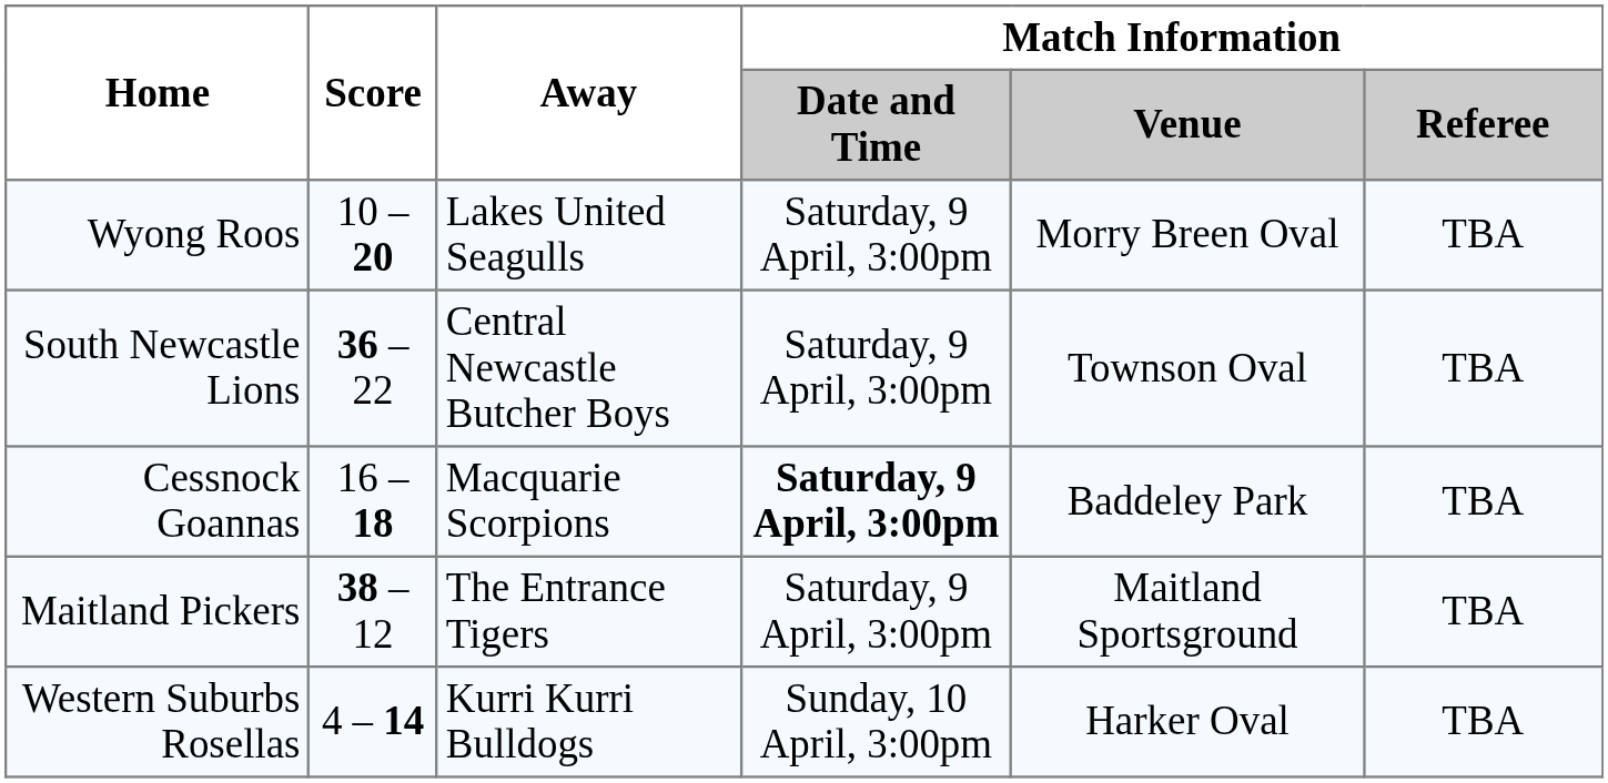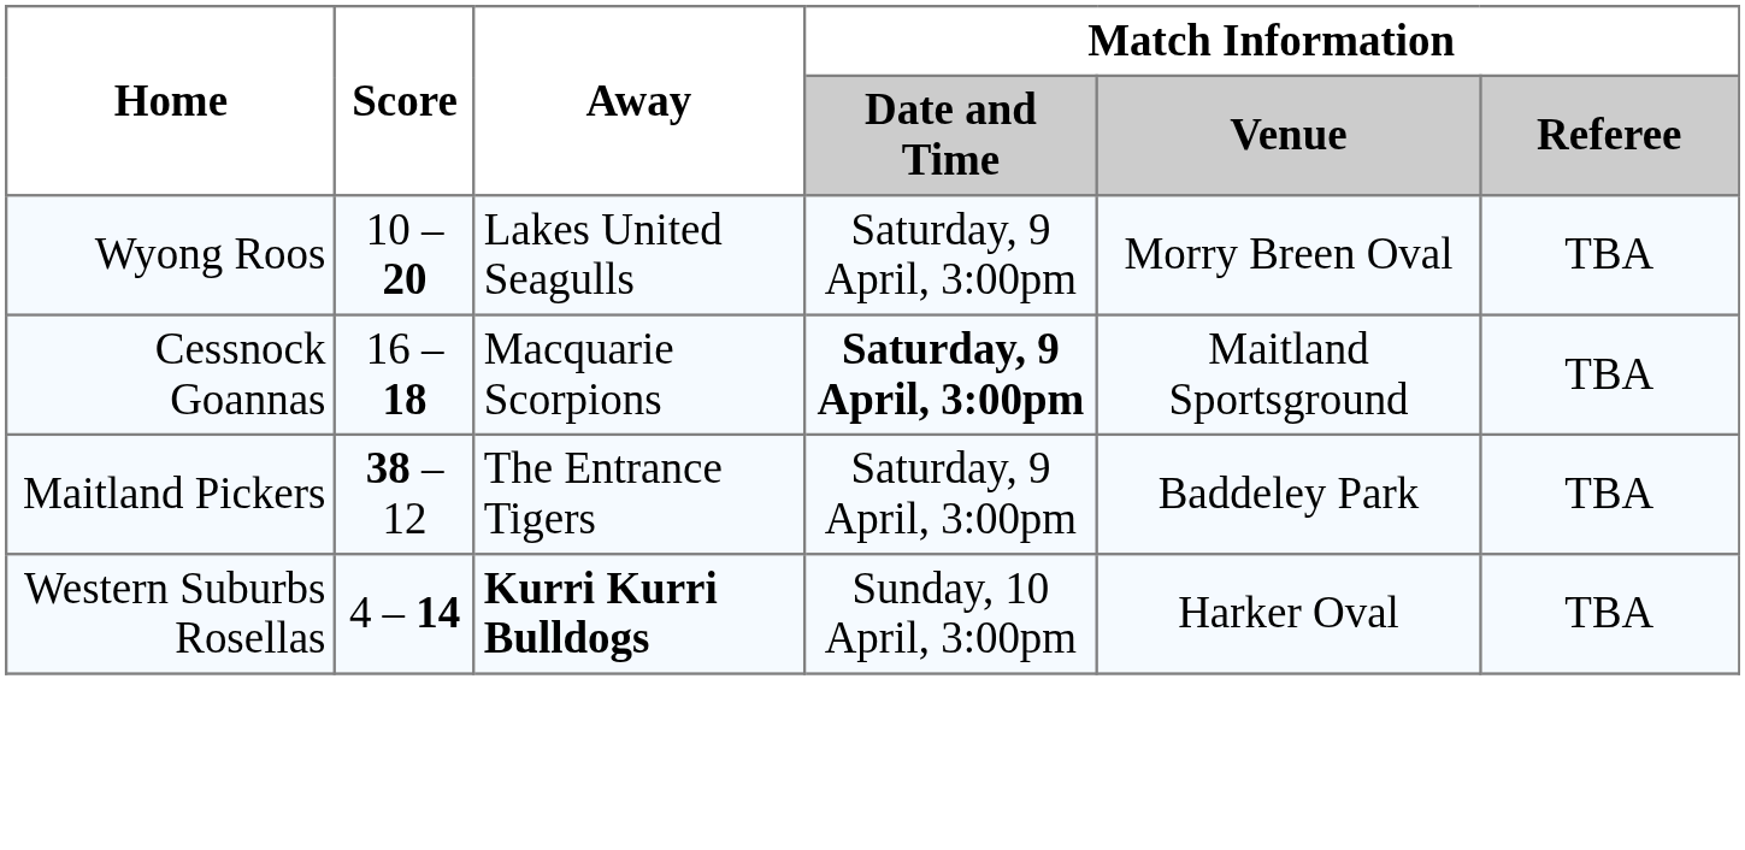 <table border="1" cellpadding="3" cellspacing="0" width="100%" style="border-collapse:collapse;  text-align:center;">
 <tr>
 <th rowspan="2" width="19%">Home</th>
 <th rowspan="2" width="8%">Score</th>
 <th rowspan="2" width="19%">Away</th>
 <th colspan="3">Match Information</th>
 </tr>
 <tr bgcolor="#CCCCCC">
 <th width="17%">Date and Time</th>
 <th width="22%">Venue</th>
 <th width="50%">Referee</th>
 </tr>
 <tr style="text-align:center; background:#f5faff;">
 <td align="right">Wyong Roos </td>
 <td>10 – <strong>20</strong></td>
 <td align="left"> Lakes United Seagulls</td>
 <td>Saturday, 9 April, 3:00pm</td>
 <td>Morry Breen Oval</td>
 <td>TBA</td>
 </tr>
 <tr style="text-align:center; background:#f5faff;">
-<td align="right">South Newcastle Lions </td>
-<td><strong>36</strong> – 22</td>
-<td align="left"> Central Newcastle Butcher Boys</td>
-<td>Saturday, 9 April, 3:00pm</td>
-<td>Townson Oval</td>
-<td>TBA</td>
-</tr>
-<tr style="text-align:center; background:#f5faff;">
 <td align="right">Cessnock Goannas </td>
 <td>16 – <strong>18</strong></td>
 <td align="left"> Macquarie Scorpions</td>
 <td><strong>Saturday, 9 April, 3:00pm</strong></td>
-<td>Baddeley Park</td>
+<td>Maitland Sportsground</td>
 <td>TBA</td>
 </tr>
 <tr style="text-align:center; background:#f5faff;">
 <td align="right">Maitland Pickers </td>
 <td><strong>38</strong> – 12</td>
 <td align="left"> The Entrance Tigers</td>
 <td>Saturday, 9 April, 3:00pm</td>
-<td>Maitland Sportsground</td>
+<td>Baddeley Park</td>
 <td>TBA</td>
 </tr>
 <tr style="text-align:center; background:#f5faff;">
 <td align="right">Western Suburbs Rosellas </td>
 <td>4 – <strong>14</strong></td>
-<td align="left"> Kurri Kurri Bulldogs</td>
+<td align="left"><strong> Kurri Kurri Bulldogs</strong></td>
 <td>Sunday, 10 April, 3:00pm</td>
 <td>Harker Oval</td>
 <td>TBA</td>
 </tr>
 </table>
